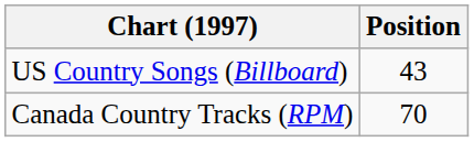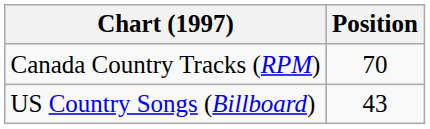 <table class="wikitable sortable">
 <tr>
 <th scope="col">Chart (1997)</th>
 <th scope="col">Position</th>
 </tr>
 <tr>
+<td>Canada Country Tracks (<em><a href='#'>RPM</a></em>)</td>
+<td align="center">70</td>
+</tr>
+<tr>
 <td>US <a href='#'>Country Songs</a> (<em><a href='#'>Billboard</a></em>)</td>
 <td align="center">43</td>
 </tr>
-<tr>
-<td>Canada Country Tracks (<em><a href='#'>RPM</a></em>)</td>
-<td align="center">70</td>
-</tr>
 </table>
